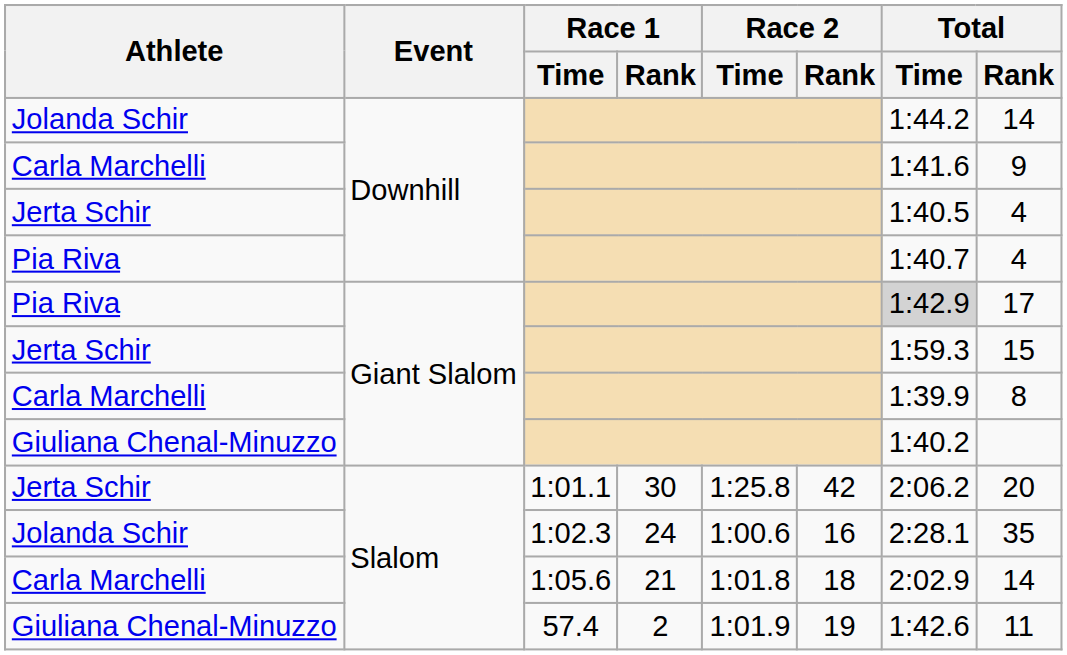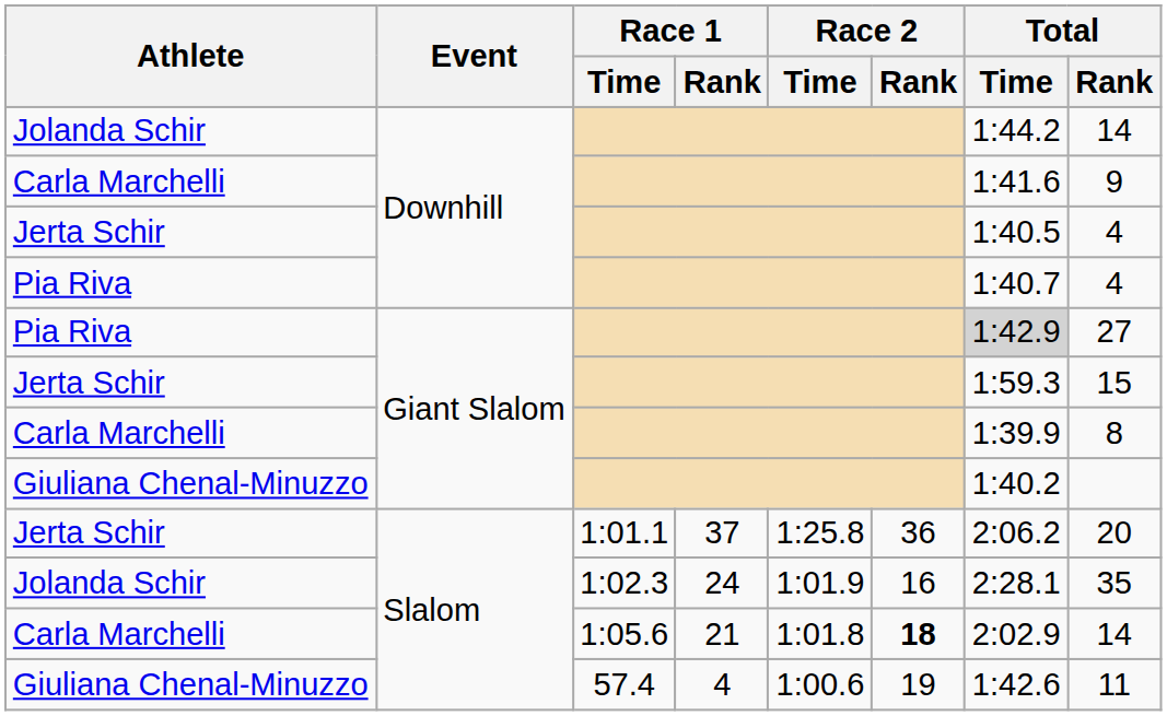 <table class="wikitable" style="font-size:90%">
 <tr>
 <th rowspan="2">Athlete</th>
 <th rowspan="2">Event</th>
 <th colspan="2">Race 1</th>
 <th colspan="2">Race 2</th>
 <th colspan="2">Total</th>
 </tr>
 <tr>
 <th>Time</th>
 <th>Rank</th>
 <th>Time</th>
 <th>Rank</th>
 <th>Time</th>
 <th>Rank</th>
 </tr>
 <tr>
 <td><a href='#'>Jolanda Schir</a></td>
 <td rowspan="4">Downhill</td>
 <td colspan="4" bgcolor="wheat"></td>
 <td align="center">1:44.2</td>
 <td align="center">14</td>
 </tr>
 <tr>
 <td><a href='#'>Carla Marchelli</a></td>
 <td colspan="4" bgcolor="wheat"></td>
 <td align="center">1:41.6</td>
 <td align="center">9</td>
 </tr>
 <tr>
 <td><a href='#'>Jerta Schir</a></td>
 <td colspan="4" bgcolor="wheat"></td>
 <td align="center">1:40.5</td>
 <td align="center">4</td>
 </tr>
 <tr>
 <td><a href='#'>Pia Riva</a></td>
 <td colspan="4" bgcolor="wheat"></td>
 <td align="center">1:40.7</td>
 <td align="center">4</td>
 </tr>
 <tr>
 <td><a href='#'>Pia Riva</a></td>
 <td rowspan="4">Giant Slalom</td>
 <td colspan="4" bgcolor="wheat"></td>
 <td align="center" style="background: lightgrey;">1:42.9</td>
-<td align="center">17</td>
+<td align="center">27</td>
 </tr>
 <tr>
 <td><a href='#'>Jerta Schir</a></td>
 <td colspan="4" bgcolor="wheat"></td>
 <td align="center">1:59.3</td>
 <td align="center">15</td>
 </tr>
 <tr>
 <td><a href='#'>Carla Marchelli</a></td>
 <td colspan="4" bgcolor="wheat"></td>
 <td align="center">1:39.9</td>
 <td align="center">8</td>
 </tr>
 <tr>
 <td><a href='#'>Giuliana Chenal-Minuzzo</a></td>
 <td colspan="4" bgcolor="wheat"></td>
 <td align="center">1:40.2</td>
 <td align="center"></td>
 </tr>
 <tr>
 <td><a href='#'>Jerta Schir</a></td>
 <td rowspan="4">Slalom</td>
 <td align="center">1:01.1</td>
-<td align="center">30</td>
+<td align="center">37</td>
 <td align="center">1:25.8</td>
-<td align="center">42</td>
+<td align="center">36</td>
 <td align="center">2:06.2</td>
 <td align="center">20</td>
 </tr>
 <tr>
 <td><a href='#'>Jolanda Schir</a></td>
 <td align="center">1:02.3</td>
 <td align="center">24</td>
-<td align="center">1:00.6</td>
+<td align="center">1:01.9</td>
 <td align="center">16</td>
 <td align="center">2:28.1</td>
 <td align="center">35</td>
 </tr>
 <tr>
 <td><a href='#'>Carla Marchelli</a></td>
 <td align="center">1:05.6</td>
 <td align="center">21</td>
 <td align="center">1:01.8</td>
-<td align="center">18</td>
+<td align="center"><strong>18</strong></td>
 <td align="center">2:02.9</td>
 <td align="center">14</td>
 </tr>
 <tr>
 <td><a href='#'>Giuliana Chenal-Minuzzo</a></td>
 <td align="center">57.4</td>
-<td align="center">2</td>
-<td align="center">1:01.9</td>
+<td align="center">4</td>
+<td align="center">1:00.6</td>
 <td align="center">19</td>
 <td align="center">1:42.6</td>
 <td align="center">11</td>
 </tr>
 </table>
